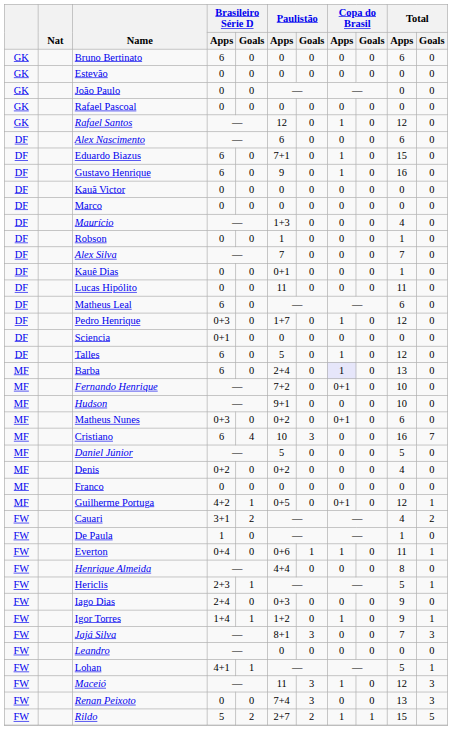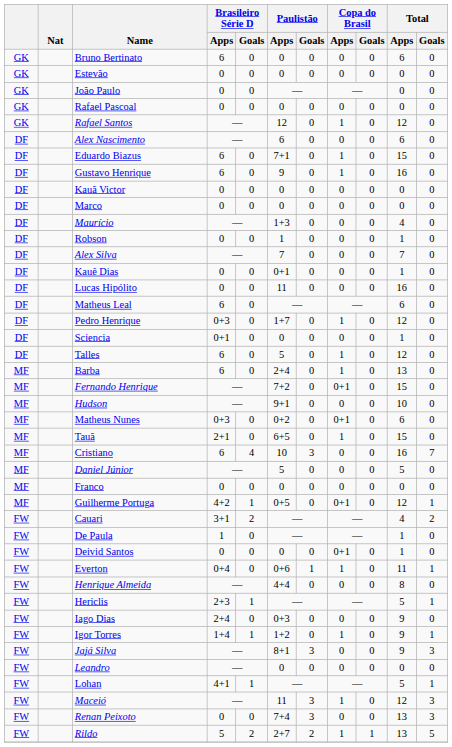 <table class="wikitable sortable" style="text-align:center;">
 <tr>
 <th rowspan="2" width="45" valign="bottom"></th>
 <th rowspan="2" width="45" valign="bottom">Nat</th>
 <th rowspan="2" width="200" valign="bottom">Name</th>
 <th colspan="2" width="85"><a href='#'>Brasileiro Série D</a></th>
 <th colspan="2" width="85"><a href='#'>Paulistão</a></th>
 <th colspan="2" width="85"><a href='#'>Copa do Brasil</a></th>
 <th colspan="2" width="85">Total</th>
 </tr>
 <tr>
 <th>Apps</th>
 <th>Goals</th>
 <th>Apps</th>
 <th>Goals</th>
 <th>Apps</th>
 <th>Goals</th>
 <th>Apps</th>
 <th>Goals</th>
 </tr>
 <tr>
 <td><a href='#'>GK</a></td>
 <td></td>
 <td align=left><a href='#'>Bruno Bertinato</a></td>
 <td>6</td>
 <td>0</td>
 <td>0</td>
 <td>0</td>
 <td>0</td>
 <td>0</td>
 <td>6</td>
 <td>0</td>
 </tr>
 <tr>
 <td><a href='#'>GK</a></td>
 <td></td>
 <td align=left><a href='#'>Estevão</a></td>
 <td>0</td>
 <td>0</td>
 <td>0</td>
 <td>0</td>
 <td>0</td>
 <td>0</td>
 <td>0</td>
 <td>0</td>
 </tr>
 <tr>
 <td><a href='#'>GK</a></td>
 <td></td>
 <td align=left><a href='#'>João Paulo</a></td>
 <td>0</td>
 <td>0</td>
 <td colspan="2">—</td>
 <td colspan="2">—</td>
 <td>0</td>
 <td>0</td>
 </tr>
 <tr>
 <td><a href='#'>GK</a></td>
 <td></td>
 <td align=left><a href='#'>Rafael Pascoal</a></td>
 <td>0</td>
 <td>0</td>
 <td>0</td>
 <td>0</td>
 <td>0</td>
 <td>0</td>
 <td>0</td>
 <td>0</td>
 </tr>
 <tr>
 <td><a href='#'>GK</a></td>
 <td></td>
 <td align=left><em><a href='#'>Rafael Santos</a></em></td>
 <td colspan="2">—</td>
 <td>12</td>
 <td>0</td>
 <td>1</td>
 <td>0</td>
 <td>12</td>
 <td>0</td>
 </tr>
 <tr>
 <td><a href='#'>DF</a></td>
 <td></td>
 <td align=left><em><a href='#'>Alex Nascimento</a></em></td>
 <td colspan="2">—</td>
 <td>6</td>
 <td>0</td>
 <td>0</td>
 <td>0</td>
 <td>6</td>
 <td>0</td>
 </tr>
 <tr>
 <td><a href='#'>DF</a></td>
 <td></td>
 <td align=left><a href='#'>Eduardo Biazus</a></td>
 <td>6</td>
 <td>0</td>
 <td>7+1</td>
 <td>0</td>
 <td>1</td>
 <td>0</td>
 <td>15</td>
 <td>0</td>
 </tr>
 <tr>
 <td><a href='#'>DF</a></td>
 <td></td>
 <td align=left><a href='#'>Gustavo Henrique</a></td>
 <td>6</td>
 <td>0</td>
 <td>9</td>
 <td>0</td>
 <td>1</td>
 <td>0</td>
 <td>16</td>
 <td>0</td>
 </tr>
 <tr>
 <td><a href='#'>DF</a></td>
 <td></td>
 <td align=left><a href='#'>Kauã Victor</a></td>
 <td>0</td>
 <td>0</td>
 <td>0</td>
 <td>0</td>
 <td>0</td>
 <td>0</td>
 <td>0</td>
 <td>0</td>
 </tr>
 <tr>
 <td><a href='#'>DF</a></td>
 <td></td>
 <td align=left><a href='#'>Marco</a></td>
 <td>0</td>
 <td>0</td>
 <td>0</td>
 <td>0</td>
 <td>0</td>
 <td>0</td>
 <td>0</td>
 <td>0</td>
 </tr>
 <tr>
 <td><a href='#'>DF</a></td>
 <td></td>
 <td align=left><em><a href='#'>Maurício</a></em></td>
 <td colspan="2">—</td>
 <td>1+3</td>
 <td>0</td>
 <td>0</td>
 <td>0</td>
 <td>4</td>
 <td>0</td>
 </tr>
 <tr>
 <td><a href='#'>DF</a></td>
 <td></td>
 <td align=left><a href='#'>Robson</a></td>
 <td>0</td>
 <td>0</td>
 <td>1</td>
 <td>0</td>
 <td>0</td>
 <td>0</td>
 <td>1</td>
 <td>0</td>
 </tr>
 <tr>
 <td><a href='#'>DF</a></td>
 <td></td>
 <td align=left><em><a href='#'>Alex Silva</a></em></td>
 <td colspan="2">—</td>
 <td>7</td>
 <td>0</td>
 <td>0</td>
 <td>0</td>
 <td>7</td>
 <td>0</td>
 </tr>
 <tr>
 <td><a href='#'>DF</a></td>
 <td></td>
 <td align=left><a href='#'>Kauê Dias</a></td>
 <td>0</td>
 <td>0</td>
 <td>0+1</td>
 <td>0</td>
 <td>0</td>
 <td>0</td>
 <td>1</td>
 <td>0</td>
 </tr>
 <tr>
 <td><a href='#'>DF</a></td>
 <td></td>
 <td align=left><a href='#'>Lucas Hipólito</a></td>
 <td>0</td>
 <td>0</td>
 <td>11</td>
 <td>0</td>
 <td>0</td>
 <td>0</td>
-<td>11</td>
+<td>16</td>
 <td>0</td>
 </tr>
 <tr>
 <td><a href='#'>DF</a></td>
 <td></td>
 <td align=left><a href='#'>Matheus Leal</a></td>
 <td>6</td>
 <td>0</td>
 <td colspan="2">—</td>
 <td colspan="2">—</td>
 <td>6</td>
 <td>0</td>
 </tr>
 <tr>
 <td><a href='#'>DF</a></td>
 <td></td>
 <td align=left><a href='#'>Pedro Henrique</a></td>
 <td>0+3</td>
 <td>0</td>
 <td>1+7</td>
 <td>0</td>
 <td>1</td>
 <td>0</td>
 <td>12</td>
 <td>0</td>
 </tr>
 <tr>
 <td><a href='#'>DF</a></td>
 <td></td>
 <td align=left><a href='#'>Sciencia</a></td>
 <td>0+1</td>
 <td>0</td>
 <td>0</td>
 <td>0</td>
 <td>0</td>
 <td>0</td>
-<td>0</td>
+<td>1</td>
 <td>0</td>
 </tr>
 <tr>
 <td><a href='#'>DF</a></td>
 <td></td>
 <td align=left><a href='#'>Talles</a></td>
 <td>6</td>
 <td>0</td>
 <td>5</td>
 <td>0</td>
 <td>1</td>
 <td>0</td>
 <td>12</td>
 <td>0</td>
 </tr>
 <tr>
 <td><a href='#'>MF</a></td>
 <td></td>
 <td align=left><a href='#'>Barba</a></td>
 <td>6</td>
 <td>0</td>
 <td>2+4</td>
 <td>0</td>
-<td style="background: lavender;">1</td>
+<td>1</td>
 <td>0</td>
 <td>13</td>
 <td>0</td>
 </tr>
 <tr>
 <td><a href='#'>MF</a></td>
 <td></td>
 <td align=left><em><a href='#'>Fernando Henrique</a></em></td>
 <td colspan="2">—</td>
 <td>7+2</td>
 <td>0</td>
 <td>0+1</td>
 <td>0</td>
-<td>10</td>
+<td>15</td>
 <td>0</td>
 </tr>
 <tr>
 <td><a href='#'>MF</a></td>
 <td></td>
 <td align=left><em><a href='#'>Hudson</a></em></td>
 <td colspan="2">—</td>
 <td>9+1</td>
 <td>0</td>
 <td>0</td>
 <td>0</td>
 <td>10</td>
 <td>0</td>
 </tr>
 <tr>
 <td><a href='#'>MF</a></td>
 <td></td>
 <td align=left><a href='#'>Matheus Nunes</a></td>
 <td>0+3</td>
 <td>0</td>
 <td>0+2</td>
 <td>0</td>
 <td>0+1</td>
 <td>0</td>
 <td>6</td>
 <td>0</td>
 </tr>
 <tr>
 <td><a href='#'>MF</a></td>
 <td></td>
+<td align=left><a href='#'>Tauã</a></td>
+<td>2+1</td>
+<td>0</td>
+<td>6+5</td>
+<td>0</td>
+<td>1</td>
+<td>0</td>
+<td>15</td>
+<td>0</td>
+</tr>
+<tr>
+<td><a href='#'>MF</a></td>
+<td></td>
 <td align=left><a href='#'>Cristiano</a></td>
 <td>6</td>
 <td>4</td>
 <td>10</td>
 <td>3</td>
 <td>0</td>
 <td>0</td>
 <td>16</td>
 <td>7</td>
 </tr>
 <tr>
 <td><a href='#'>MF</a></td>
 <td></td>
 <td align=left><em><a href='#'>Daniel Júnior</a></em></td>
 <td colspan="2">—</td>
 <td>5</td>
 <td>0</td>
 <td>0</td>
 <td>0</td>
 <td>5</td>
-<td>0</td>
-</tr>
-<tr>
-<td><a href='#'>MF</a></td>
-<td></td>
-<td align=left><a href='#'>Denis</a></td>
-<td>0+2</td>
-<td>0</td>
-<td>0+2</td>
-<td>0</td>
-<td>0</td>
-<td>0</td>
-<td>4</td>
 <td>0</td>
 </tr>
 <tr>
 <td><a href='#'>MF</a></td>
 <td></td>
 <td align=left><a href='#'>Franco</a></td>
 <td>0</td>
 <td>0</td>
 <td>0</td>
 <td>0</td>
 <td>0</td>
 <td>0</td>
 <td>0</td>
 <td>0</td>
 </tr>
 <tr>
 <td><a href='#'>MF</a></td>
 <td></td>
 <td align=left><a href='#'>Guilherme Portuga</a></td>
 <td>4+2</td>
 <td>1</td>
 <td>0+5</td>
 <td>0</td>
 <td>0+1</td>
 <td>0</td>
 <td>12</td>
 <td>1</td>
 </tr>
 <tr>
 <td><a href='#'>FW</a></td>
 <td></td>
 <td align=left><a href='#'>Cauari</a></td>
 <td>3+1</td>
 <td>2</td>
 <td colspan="2">—</td>
 <td colspan="2">—</td>
 <td>4</td>
 <td>2</td>
 </tr>
 <tr>
 <td><a href='#'>FW</a></td>
 <td></td>
 <td align=left><a href='#'>De Paula</a></td>
 <td>1</td>
 <td>0</td>
 <td colspan="2">—</td>
 <td colspan="2">—</td>
+<td>1</td>
+<td>0</td>
+</tr>
+<tr>
+<td><a href='#'>FW</a></td>
+<td></td>
+<td align=left><a href='#'>Deivid Santos</a></td>
+<td>0</td>
+<td>0</td>
+<td>0</td>
+<td>0</td>
+<td>0+1</td>
+<td>0</td>
 <td>1</td>
 <td>0</td>
 </tr>
 <tr>
 <td><a href='#'>FW</a></td>
 <td></td>
 <td align=left><a href='#'>Everton</a></td>
 <td>0+4</td>
 <td>0</td>
 <td>0+6</td>
 <td>1</td>
 <td>1</td>
 <td>0</td>
 <td>11</td>
 <td>1</td>
 </tr>
 <tr>
 <td><a href='#'>FW</a></td>
 <td></td>
 <td align=left><em><a href='#'>Henrique Almeida</a></em></td>
 <td colspan="2">—</td>
 <td>4+4</td>
 <td>0</td>
 <td>0</td>
 <td>0</td>
 <td>8</td>
 <td>0</td>
 </tr>
 <tr>
 <td><a href='#'>FW</a></td>
 <td></td>
 <td align=left><a href='#'>Hericlis</a></td>
 <td>2+3</td>
 <td>1</td>
 <td colspan="2">—</td>
 <td colspan="2">—</td>
 <td>5</td>
 <td>1</td>
 </tr>
 <tr>
 <td><a href='#'>FW</a></td>
 <td></td>
 <td align=left><a href='#'>Iago Dias</a></td>
 <td>2+4</td>
 <td>0</td>
 <td>0+3</td>
 <td>0</td>
 <td>0</td>
 <td>0</td>
 <td>9</td>
 <td>0</td>
 </tr>
 <tr>
 <td><a href='#'>FW</a></td>
 <td></td>
 <td align=left><a href='#'>Igor Torres</a></td>
 <td>1+4</td>
 <td>1</td>
 <td>1+2</td>
 <td>0</td>
 <td>1</td>
 <td>0</td>
 <td>9</td>
 <td>1</td>
 </tr>
 <tr>
 <td><a href='#'>FW</a></td>
 <td></td>
 <td align=left><em><a href='#'>Jajá Silva</a></em></td>
 <td colspan="2">—</td>
 <td>8+1</td>
 <td>3</td>
 <td>0</td>
 <td>0</td>
-<td>7</td>
+<td>9</td>
 <td>3</td>
 </tr>
 <tr>
 <td><a href='#'>FW</a></td>
 <td></td>
 <td align=left><em><a href='#'>Leandro</a></em></td>
 <td colspan="2">—</td>
 <td>0</td>
 <td>0</td>
 <td>0</td>
 <td>0</td>
 <td>0</td>
 <td>0</td>
 </tr>
 <tr>
 <td><a href='#'>FW</a></td>
 <td></td>
 <td align=left><a href='#'>Lohan</a></td>
 <td>4+1</td>
 <td>1</td>
 <td colspan="2">—</td>
 <td colspan="2">—</td>
 <td>5</td>
 <td>1</td>
 </tr>
 <tr>
 <td><a href='#'>FW</a></td>
 <td></td>
 <td align=left><em><a href='#'>Maceió</a></em></td>
 <td colspan="2">—</td>
 <td>11</td>
 <td>3</td>
 <td>1</td>
 <td>0</td>
 <td>12</td>
 <td>3</td>
 </tr>
 <tr>
 <td><a href='#'>FW</a></td>
 <td></td>
 <td align=left><em><a href='#'>Renan Peixoto</a></em></td>
 <td>0</td>
 <td>0</td>
 <td>7+4</td>
 <td>3</td>
 <td>0</td>
 <td>0</td>
 <td>13</td>
 <td>3</td>
 </tr>
 <tr>
 <td><a href='#'>FW</a></td>
 <td></td>
 <td align=left><em><a href='#'>Rildo</a></em></td>
 <td>5</td>
 <td>2</td>
 <td>2+7</td>
 <td>2</td>
 <td>1</td>
 <td>1</td>
-<td>15</td>
+<td>13</td>
 <td>5</td>
 </tr>
 <tr>
 </tr>
 </table>
